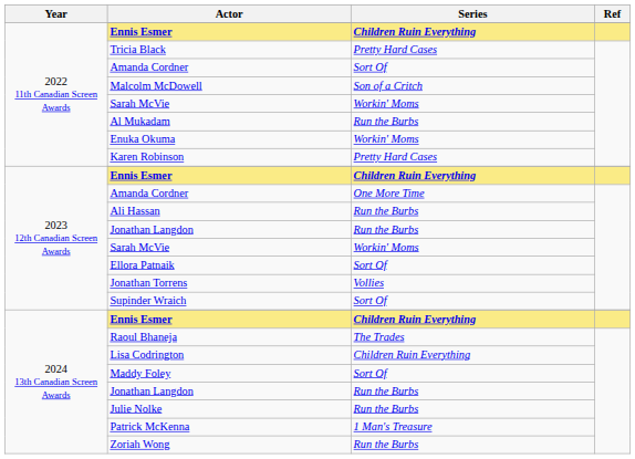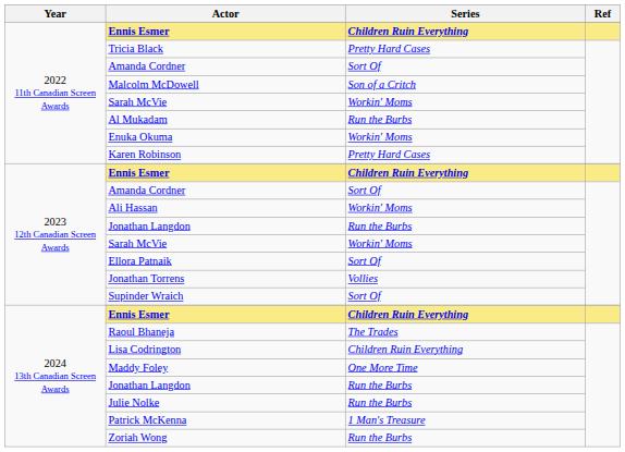 <table class="wikitable" style="width:100%;">
 <tr style="background:#bebebe;">
 <th style="width:8%;">Year</th>
 <th style="width:19%;">Actor</th>
 <th style="width:19%;">Series</th>
 <th style="width:2%;">Ref</th>
 </tr>
 <tr>
 <td rowspan="9" align="center">2022 <br> <small><a href='#'>11th Canadian Screen Awards</a></small></td>
 </tr>
 <tr style="background:#FAEB86;">
 <td><strong><a href='#'>Ennis Esmer</a></strong></td>
 <td><strong><em><a href='#'>Children Ruin Everything</a></em></strong></td>
 <td></td>
 </tr>
 <tr>
 <td><a href='#'>Tricia Black</a></td>
 <td><em><a href='#'>Pretty Hard Cases</a></em></td>
 <td rowspan=7></td>
 </tr>
 <tr>
 <td><a href='#'>Amanda Cordner</a></td>
 <td><em><a href='#'>Sort Of</a></em></td>
 </tr>
 <tr>
 <td><a href='#'>Malcolm McDowell</a></td>
 <td><em><a href='#'>Son of a Critch</a></em></td>
 </tr>
 <tr>
 <td><a href='#'>Sarah McVie</a></td>
 <td><em><a href='#'>Workin' Moms</a></em></td>
 </tr>
 <tr>
 <td><a href='#'>Al Mukadam</a></td>
 <td><em><a href='#'>Run the Burbs</a></em></td>
 </tr>
 <tr>
 <td><a href='#'>Enuka Okuma</a></td>
 <td><em><a href='#'>Workin' Moms</a></em></td>
 </tr>
 <tr>
 <td><a href='#'>Karen Robinson</a></td>
 <td><em><a href='#'>Pretty Hard Cases</a></em></td>
 </tr>
 <tr>
 <td rowspan="9" align="center">2023 <br> <small><a href='#'>12th Canadian Screen Awards</a></small></td>
 </tr>
 <tr style="background:#FAEB86;">
 <td><strong><a href='#'>Ennis Esmer</a></strong></td>
 <td><strong><em><a href='#'>Children Ruin Everything</a></em></strong></td>
 <td></td>
 </tr>
 <tr>
 <td><a href='#'>Amanda Cordner</a></td>
-<td><em><a href='#'>One More Time</a></em></td>
+<td><em><a href='#'>Sort Of</a></em></td>
 <td rowspan=7></td>
 </tr>
 <tr>
 <td><a href='#'>Ali Hassan</a></td>
-<td><em><a href='#'>Run the Burbs</a></em></td>
+<td><em><a href='#'>Workin' Moms</a></em></td>
 </tr>
 <tr>
 <td><a href='#'>Jonathan Langdon</a></td>
 <td><em><a href='#'>Run the Burbs</a></em></td>
 </tr>
 <tr>
 <td><a href='#'>Sarah McVie</a></td>
 <td><em><a href='#'>Workin' Moms</a></em></td>
 </tr>
 <tr>
 <td><a href='#'>Ellora Patnaik</a></td>
 <td><em><a href='#'>Sort Of</a></em></td>
 </tr>
 <tr>
 <td><a href='#'>Jonathan Torrens</a></td>
 <td><em><a href='#'>Vollies</a></em></td>
 </tr>
 <tr>
 <td><a href='#'>Supinder Wraich</a></td>
 <td><em><a href='#'>Sort Of</a></em></td>
 </tr>
 <tr>
 <td rowspan="9" align="center">2024 <br> <small><a href='#'>13th Canadian Screen Awards</a></small></td>
 </tr>
 <tr style="background:#FAEB86;">
 <td><strong><a href='#'>Ennis Esmer</a></strong></td>
 <td><strong><em><a href='#'>Children Ruin Everything</a></em></strong></td>
 <td></td>
 </tr>
 <tr>
 <td><a href='#'>Raoul Bhaneja</a></td>
 <td><em><a href='#'>The Trades</a></em></td>
 <td rowspan=7></td>
 </tr>
 <tr>
 <td><a href='#'>Lisa Codrington</a></td>
 <td><em><a href='#'>Children Ruin Everything</a></em></td>
 </tr>
 <tr>
 <td><a href='#'>Maddy Foley</a></td>
-<td><em><a href='#'>Sort Of</a></em></td>
+<td><em><a href='#'>One More Time</a></em></td>
 </tr>
 <tr>
 <td><a href='#'>Jonathan Langdon</a></td>
 <td><em><a href='#'>Run the Burbs</a></em></td>
 </tr>
 <tr>
 <td><a href='#'>Julie Nolke</a></td>
 <td><em><a href='#'>Run the Burbs</a></em></td>
 </tr>
 <tr>
 <td><a href='#'>Patrick McKenna</a></td>
 <td><em><a href='#'>1 Man's Treasure</a></em></td>
 </tr>
 <tr>
 <td><a href='#'>Zoriah Wong</a></td>
 <td><em><a href='#'>Run the Burbs</a></em></td>
 </tr>
 </table>
